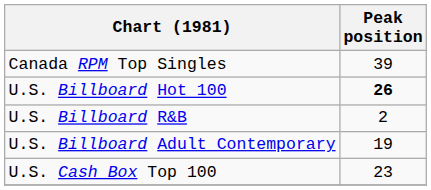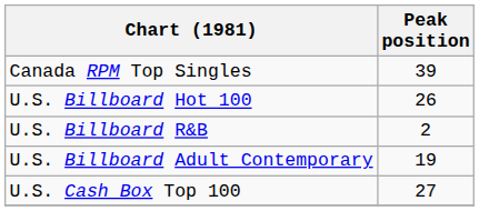 <table class="wikitable sortable">
 <tr>
 <th>Chart (1981)</th>
 <th>Peak<br>position</th>
 </tr>
 <tr>
 <td>Canada <em><a href='#'>RPM</a></em> Top Singles</td>
 <td style="text-align:center;">39</td>
 </tr>
 <tr>
 <td>U.S. <em><a href='#'>Billboard</a></em> <a href='#'>Hot 100</a></td>
-<td style="text-align:center;"><strong>26</strong></td>
+<td style="text-align:center;">26</td>
 </tr>
 <tr>
 <td>U.S. <em><a href='#'>Billboard</a></em> <a href='#'>R&B</a></td>
 <td style="text-align:center;">2</td>
 </tr>
 <tr>
 <td>U.S. <em><a href='#'>Billboard</a></em> <a href='#'>Adult Contemporary</a></td>
 <td style="text-align:center;">19</td>
 </tr>
 <tr>
 <td>U.S. <a href='#'><em>Cash Box</em></a> Top 100</td>
-<td align="center">23</td>
+<td align="center">27</td>
 </tr>
 <tr>
 </tr>
 </table>
